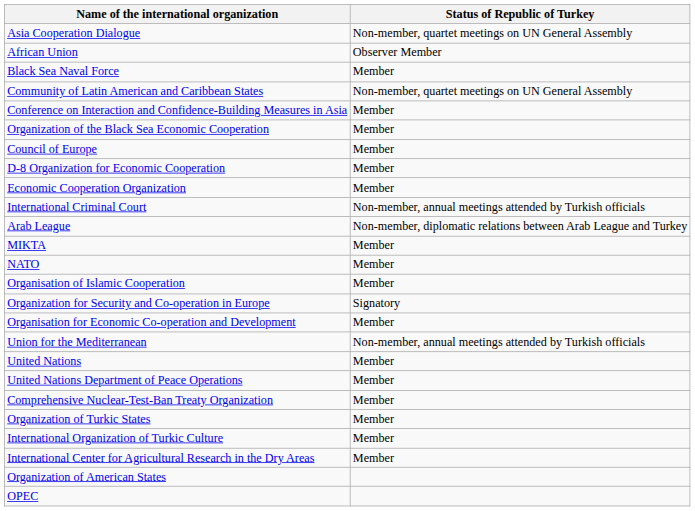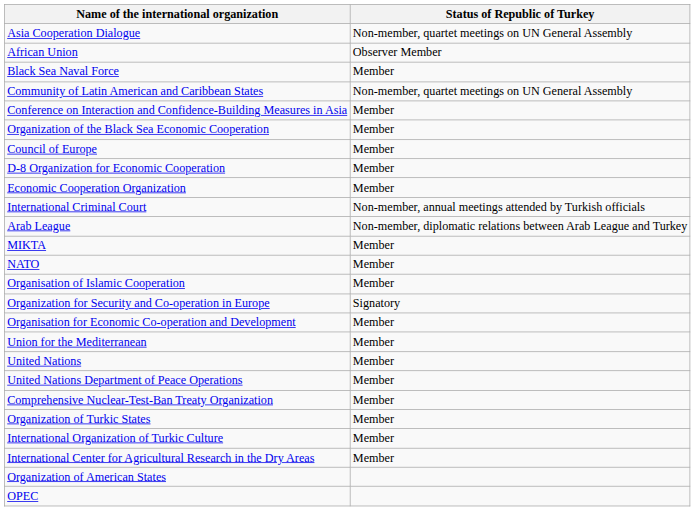 <table class="wikitable sortable mw-collapsible">
 <tr>
 <th>Name of the international organization</th>
 <th>Status of Republic of Turkey</th>
 </tr>
 <tr>
 <td><a href='#'>Asia Cooperation Dialogue</a></td>
 <td>Non-member, quartet meetings on UN General Assembly</td>
 </tr>
 <tr>
 <td><a href='#'>African Union</a></td>
 <td>Observer Member</td>
 </tr>
 <tr>
 <td><a href='#'>Black Sea Naval Force</a></td>
 <td>Member</td>
 </tr>
 <tr>
 <td><a href='#'>Community of Latin American and Caribbean States</a></td>
 <td>Non-member, quartet meetings on UN General Assembly</td>
 </tr>
 <tr>
 <td><a href='#'>Conference on Interaction and Confidence-Building Measures in Asia</a></td>
 <td>Member</td>
 </tr>
 <tr>
 <td><a href='#'>Organization of the Black Sea Economic Cooperation</a></td>
 <td>Member</td>
 </tr>
 <tr>
 <td><a href='#'>Council of Europe</a></td>
 <td>Member</td>
 </tr>
 <tr>
 <td><a href='#'>D-8 Organization for Economic Cooperation</a></td>
 <td>Member</td>
 </tr>
 <tr>
 <td><a href='#'>Economic Cooperation Organization</a></td>
 <td>Member</td>
 </tr>
 <tr>
 <td><a href='#'>International Criminal Court</a></td>
 <td>Non-member, annual meetings attended by Turkish officials</td>
 </tr>
 <tr>
 <td><a href='#'>Arab League</a></td>
 <td>Non-member, diplomatic relations between Arab League and Turkey</td>
 </tr>
 <tr>
 <td><a href='#'>MIKTA</a></td>
 <td>Member</td>
 </tr>
 <tr>
 <td><a href='#'>NATO</a></td>
 <td>Member</td>
 </tr>
 <tr>
 <td><a href='#'>Organisation of Islamic Cooperation</a></td>
 <td>Member</td>
 </tr>
 <tr>
 <td><a href='#'>Organization for Security and Co-operation in Europe</a></td>
 <td>Signatory</td>
 </tr>
 <tr>
 <td><a href='#'>Organisation for Economic Co-operation and Development</a></td>
 <td>Member</td>
 </tr>
 <tr>
 <td><a href='#'>Union for the Mediterranean</a></td>
-<td>Non-member, annual meetings attended by Turkish officials</td>
+<td>Member</td>
 </tr>
 <tr>
 <td><a href='#'>United Nations</a></td>
 <td>Member</td>
 </tr>
 <tr>
 <td><a href='#'>United Nations Department of Peace Operations</a></td>
 <td>Member</td>
 </tr>
 <tr>
 <td><a href='#'>Comprehensive Nuclear-Test-Ban Treaty Organization</a></td>
 <td>Member</td>
 </tr>
 <tr>
 <td><a href='#'>Organization of Turkic States</a></td>
 <td>Member</td>
 </tr>
 <tr>
 <td><a href='#'>International Organization of Turkic Culture</a></td>
 <td>Member</td>
 </tr>
 <tr>
 <td><a href='#'>International Center for Agricultural Research in the Dry Areas</a></td>
 <td>Member</td>
 </tr>
 <tr>
 <td><a href='#'>Organization of American States</a></td>
 <td></td>
 </tr>
 <tr>
 <td><a href='#'>OPEC</a></td>
 <td></td>
 </tr>
 </table>
